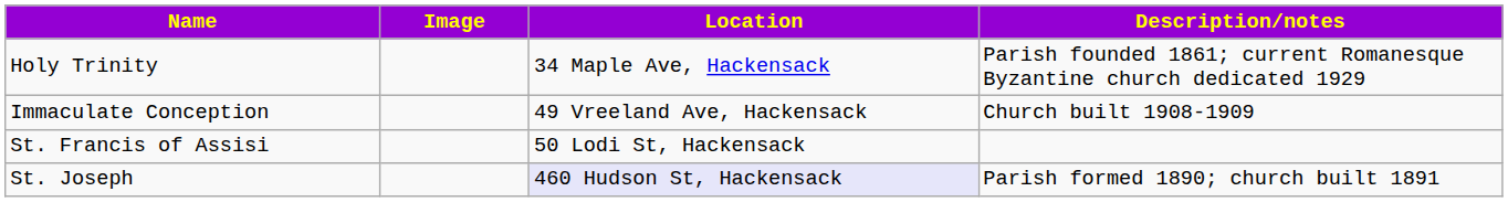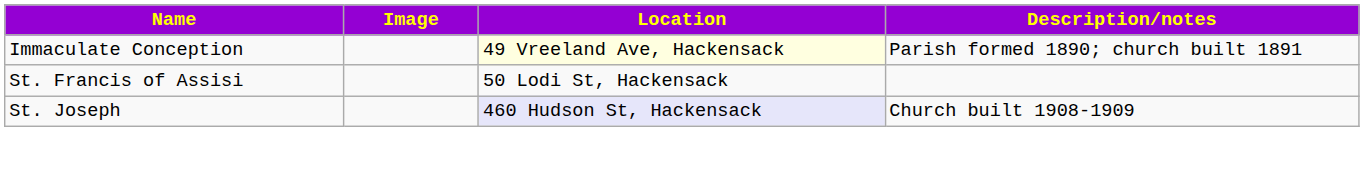 <table class="wikitable sortable" style="width:75%">
 <tr>
 <th style="background:darkviolet; color:yellow;" width="25%"><strong>Name</strong></th>
 <th style="background:darkviolet; color:yellow;" width="10%"><strong>Image</strong></th>
 <th style="background:darkviolet; color:yellow;" width="30%"><strong>Location</strong></th>
 <th style="background:darkviolet; color:yellow;" width="35%"><strong>Description/notes</strong></th>
 </tr>
 <tr>
-<td>Holy Trinity</td>
-<td></td>
-<td>34 Maple Ave, <a href='#'>Hackensack</a></td>
-<td>Parish founded 1861; current Romanesque Byzantine church dedicated 1929</td>
-</tr>
-<tr>
 <td>Immaculate Conception</td>
 <td></td>
-<td>49 Vreeland Ave, Hackensack</td>
-<td>Church built 1908-1909</td>
+<td style="background: lightyellow;">49 Vreeland Ave, Hackensack</td>
+<td>Parish formed 1890; church built 1891</td>
 </tr>
 <tr>
 <td>St. Francis of Assisi</td>
 <td></td>
 <td>50 Lodi St, Hackensack</td>
 <td></td>
 </tr>
 <tr>
 <td>St. Joseph</td>
 <td></td>
 <td style="background: lavender;">460 Hudson St, Hackensack</td>
-<td>Parish formed 1890; church built 1891</td>
+<td>Church built 1908-1909</td>
 </tr>
 </table>
